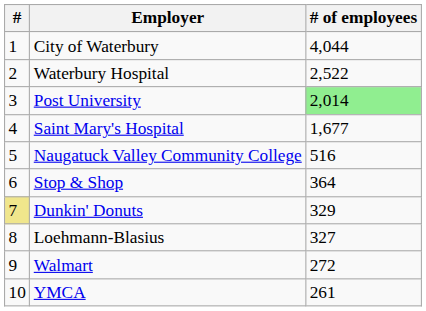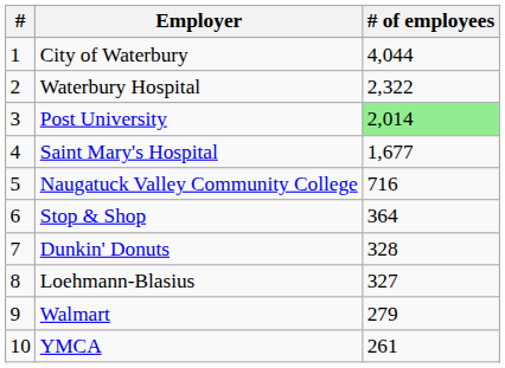 <table class="wikitable sortable">
 <tr>
 <th>#</th>
 <th>Employer</th>
 <th># of employees</th>
 </tr>
 <tr>
 <td>1</td>
 <td>City of Waterbury</td>
 <td>4,044</td>
 </tr>
 <tr>
 <td>2</td>
 <td>Waterbury Hospital</td>
-<td>2,522</td>
+<td>2,322</td>
 </tr>
 <tr>
 <td>3</td>
 <td><a href='#'>Post University</a></td>
 <td style="background: lightgreen;">2,014</td>
 </tr>
 <tr>
 <td>4</td>
 <td><a href='#'>Saint Mary's Hospital</a></td>
 <td>1,677</td>
 </tr>
 <tr>
 <td>5</td>
 <td><a href='#'>Naugatuck Valley Community College</a></td>
-<td>516</td>
+<td>716</td>
 </tr>
 <tr>
 <td>6</td>
 <td><a href='#'>Stop & Shop</a></td>
 <td>364</td>
 </tr>
 <tr>
-<td style="background: khaki;">7</td>
+<td>7</td>
 <td><a href='#'>Dunkin' Donuts</a></td>
-<td>329</td>
+<td>328</td>
 </tr>
 <tr>
 <td>8</td>
 <td>Loehmann-Blasius</td>
 <td>327</td>
 </tr>
 <tr>
 <td>9</td>
 <td><a href='#'>Walmart</a></td>
-<td>272</td>
+<td>279</td>
 </tr>
 <tr>
 <td>10</td>
 <td><a href='#'>YMCA</a></td>
 <td>261</td>
 </tr>
 </table>
